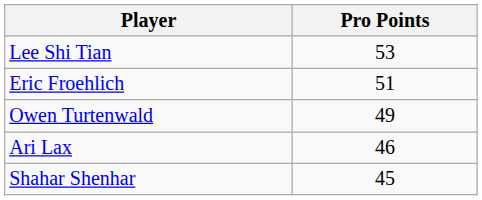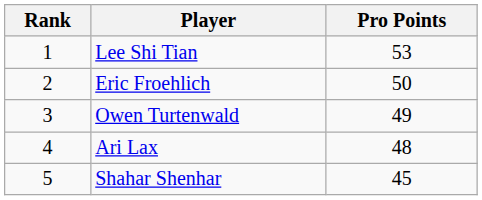 <table class="wikitable" width=30%>
 <tr>
+<th>Rank</th>
 <th>Player</th>
 <th>Pro Points</th>
 </tr>
 <tr>
+<td align=center>1</td>
 <td> <a href='#'>Lee Shi Tian</a></td>
 <td align=center>53</td>
 </tr>
 <tr>
+<td align=center>2</td>
 <td> <a href='#'>Eric Froehlich</a></td>
-<td align=center>51</td>
+<td align=center>50</td>
 </tr>
 <tr>
+<td align=center>3</td>
 <td> <a href='#'>Owen Turtenwald</a></td>
 <td align=center>49</td>
 </tr>
 <tr>
+<td align=center>4</td>
 <td> <a href='#'>Ari Lax</a></td>
-<td align=center>46</td>
+<td align=center>48</td>
 </tr>
 <tr>
+<td align=center>5</td>
 <td> <a href='#'>Shahar Shenhar</a></td>
 <td align=center>45</td>
 </tr>
 </table>
